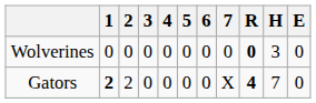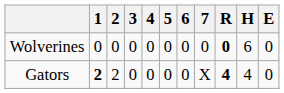 <table align = right border="2" cellpadding="4" cellspacing="0" style="margin: 1em 1em 1em 1em; background: #F9F9F9; border: 1px #aaa solid; border-collapse: collapse;">
 <tr align=center style="background: #F2F2F2;">
 <th></th>
 <th>1</th>
 <th>2</th>
 <th>3</th>
 <th>4</th>
 <th>5</th>
 <th>6</th>
 <th>7</th>
 <th>R</th>
 <th>H</th>
 <th>E</th>
 </tr>
 <tr align=center>
 <td>Wolverines</td>
 <td>0</td>
 <td>0</td>
 <td>0</td>
 <td>0</td>
 <td>0</td>
 <td>0</td>
 <td>0</td>
 <td><strong>0</strong></td>
-<td>3</td>
+<td>6</td>
 <td>0</td>
 </tr>
 <tr align=center>
 <td>Gators</td>
 <td><strong>2</strong></td>
 <td>2</td>
 <td>0</td>
 <td>0</td>
 <td>0</td>
 <td>0</td>
 <td>X</td>
 <td><strong>4</strong></td>
-<td>7</td>
+<td>4</td>
 <td>0</td>
 </tr>
 </table>
